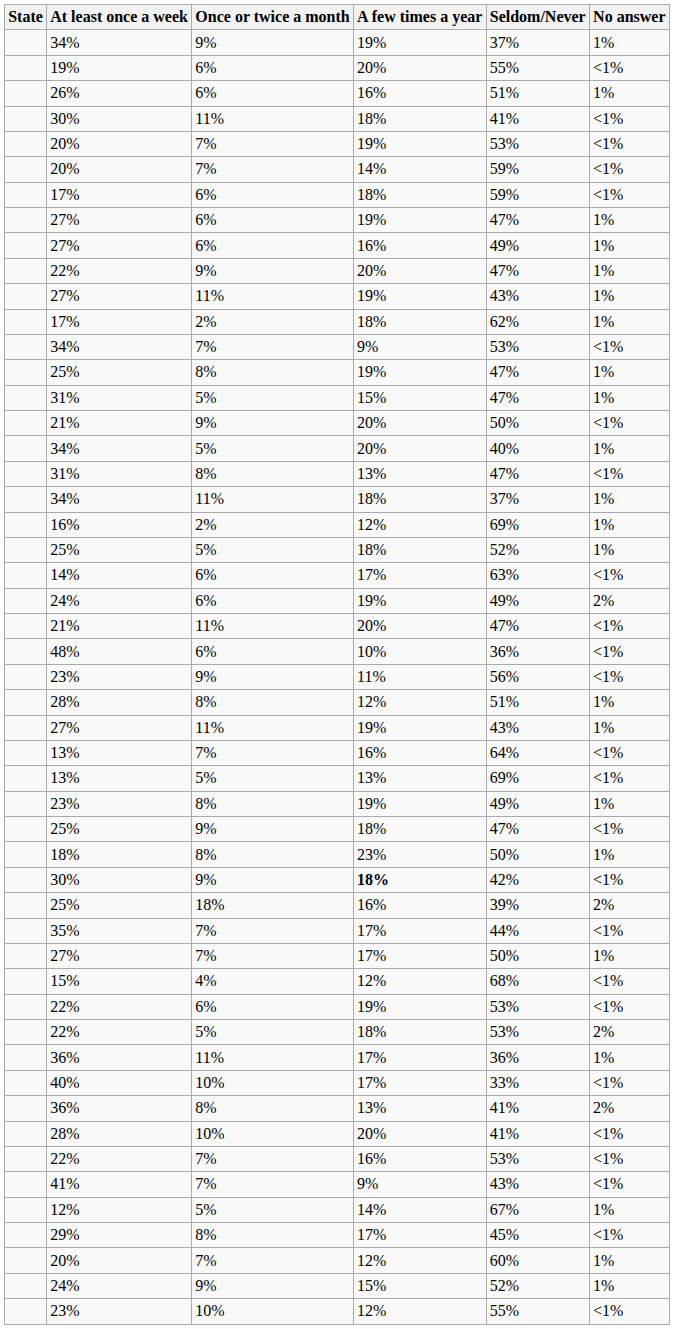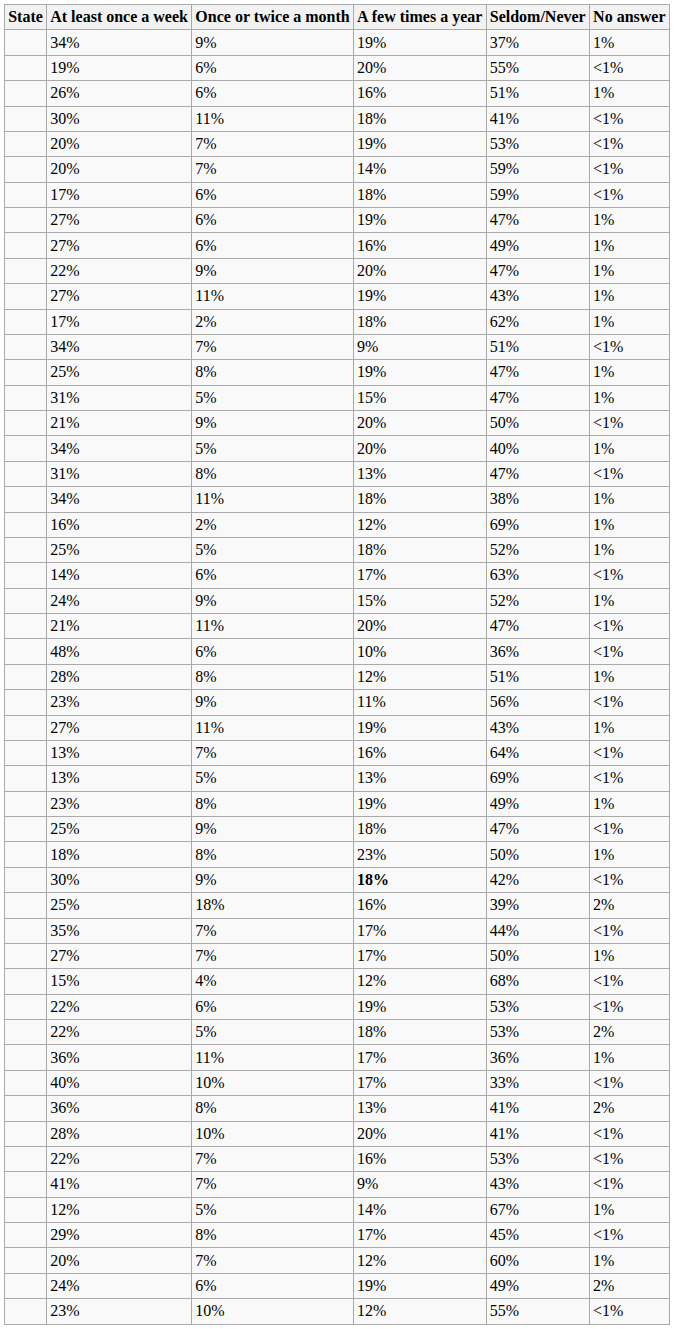 <table class="wikitable sortable sticky-table-col1 sticky-table-head mw-datatable">
 <tr>
 <th>State</th>
 <th>At least once a week</th>
 <th>Once or twice a month</th>
 <th>A few times a year</th>
 <th>Seldom/Never</th>
 <th>No answer</th>
 </tr>
 <tr>
 <td></td>
 <td>34%</td>
 <td>9%</td>
 <td>19%</td>
 <td>37%</td>
 <td>1%</td>
 </tr>
 <tr>
 <td></td>
 <td>19%</td>
 <td>6%</td>
 <td>20%</td>
 <td>55%</td>
 <td><1%</td>
 </tr>
 <tr>
 <td></td>
 <td>26%</td>
 <td>6%</td>
 <td>16%</td>
 <td>51%</td>
 <td>1%</td>
 </tr>
 <tr>
 <td></td>
 <td>30%</td>
 <td>11%</td>
 <td>18%</td>
 <td>41%</td>
 <td><1%</td>
 </tr>
 <tr>
 <td></td>
 <td>20%</td>
 <td>7%</td>
 <td>19%</td>
 <td>53%</td>
 <td><1%</td>
 </tr>
 <tr>
 <td></td>
 <td>20%</td>
 <td>7%</td>
 <td>14%</td>
 <td>59%</td>
 <td><1%</td>
 </tr>
 <tr>
 <td></td>
 <td>17%</td>
 <td>6%</td>
 <td>18%</td>
 <td>59%</td>
 <td><1%</td>
 </tr>
 <tr>
 <td></td>
 <td>27%</td>
 <td>6%</td>
 <td>19%</td>
 <td>47%</td>
 <td>1%</td>
 </tr>
 <tr>
 <td></td>
 <td>27%</td>
 <td>6%</td>
 <td>16%</td>
 <td>49%</td>
 <td>1%</td>
 </tr>
 <tr>
 <td></td>
 <td>22%</td>
 <td>9%</td>
 <td>20%</td>
 <td>47%</td>
 <td>1%</td>
 </tr>
 <tr>
 <td></td>
 <td>27%</td>
 <td>11%</td>
 <td>19%</td>
 <td>43%</td>
 <td>1%</td>
 </tr>
 <tr>
 <td></td>
 <td>17%</td>
 <td>2%</td>
 <td>18%</td>
 <td>62%</td>
 <td>1%</td>
 </tr>
 <tr>
 <td></td>
 <td>34%</td>
 <td>7%</td>
 <td>9%</td>
-<td>53%</td>
+<td>51%</td>
 <td><1%</td>
 </tr>
 <tr>
 <td></td>
 <td>25%</td>
 <td>8%</td>
 <td>19%</td>
 <td>47%</td>
 <td>1%</td>
 </tr>
 <tr>
 <td></td>
 <td>31%</td>
 <td>5%</td>
 <td>15%</td>
 <td>47%</td>
 <td>1%</td>
 </tr>
 <tr>
 <td></td>
 <td>21%</td>
 <td>9%</td>
 <td>20%</td>
 <td>50%</td>
 <td><1%</td>
 </tr>
 <tr>
 <td></td>
 <td>34%</td>
 <td>5%</td>
 <td>20%</td>
 <td>40%</td>
 <td>1%</td>
 </tr>
 <tr>
 <td></td>
 <td>31%</td>
 <td>8%</td>
 <td>13%</td>
 <td>47%</td>
 <td><1%</td>
 </tr>
 <tr>
 <td></td>
 <td>34%</td>
 <td>11%</td>
 <td>18%</td>
-<td>37%</td>
+<td>38%</td>
 <td>1%</td>
 </tr>
 <tr>
 <td></td>
 <td>16%</td>
 <td>2%</td>
 <td>12%</td>
 <td>69%</td>
 <td>1%</td>
 </tr>
 <tr>
 <td></td>
 <td>25%</td>
 <td>5%</td>
 <td>18%</td>
 <td>52%</td>
 <td>1%</td>
 </tr>
 <tr>
 <td></td>
 <td>14%</td>
 <td>6%</td>
 <td>17%</td>
 <td>63%</td>
 <td><1%</td>
 </tr>
 <tr>
 <td></td>
 <td>24%</td>
-<td>6%</td>
-<td>19%</td>
-<td>49%</td>
-<td>2%</td>
+<td>9%</td>
+<td>15%</td>
+<td>52%</td>
+<td>1%</td>
 </tr>
 <tr>
 <td></td>
 <td>21%</td>
 <td>11%</td>
 <td>20%</td>
 <td>47%</td>
 <td><1%</td>
 </tr>
 <tr>
 <td></td>
 <td>48%</td>
 <td>6%</td>
 <td>10%</td>
 <td>36%</td>
 <td><1%</td>
 </tr>
 <tr>
 <td></td>
+<td>28%</td>
+<td>8%</td>
+<td>12%</td>
+<td>51%</td>
+<td>1%</td>
+</tr>
+<tr>
+<td></td>
 <td>23%</td>
 <td>9%</td>
 <td>11%</td>
 <td>56%</td>
 <td><1%</td>
-</tr>
-<tr>
-<td></td>
-<td>28%</td>
-<td>8%</td>
-<td>12%</td>
-<td>51%</td>
-<td>1%</td>
 </tr>
 <tr>
 <td></td>
 <td>27%</td>
 <td>11%</td>
 <td>19%</td>
 <td>43%</td>
 <td>1%</td>
 </tr>
 <tr>
 <td></td>
 <td>13%</td>
 <td>7%</td>
 <td>16%</td>
 <td>64%</td>
 <td><1%</td>
 </tr>
 <tr>
 <td></td>
 <td>13%</td>
 <td>5%</td>
 <td>13%</td>
 <td>69%</td>
 <td><1%</td>
 </tr>
 <tr>
 <td></td>
 <td>23%</td>
 <td>8%</td>
 <td>19%</td>
 <td>49%</td>
 <td>1%</td>
 </tr>
 <tr>
 <td></td>
 <td>25%</td>
 <td>9%</td>
 <td>18%</td>
 <td>47%</td>
 <td><1%</td>
 </tr>
 <tr>
 <td></td>
 <td>18%</td>
 <td>8%</td>
 <td>23%</td>
 <td>50%</td>
 <td>1%</td>
 </tr>
 <tr>
 <td></td>
 <td>30%</td>
 <td>9%</td>
 <td><strong>18%</strong></td>
 <td>42%</td>
 <td><1%</td>
 </tr>
 <tr>
 <td></td>
 <td>25%</td>
 <td>18%</td>
 <td>16%</td>
 <td>39%</td>
 <td>2%</td>
 </tr>
 <tr>
 <td></td>
 <td>35%</td>
 <td>7%</td>
 <td>17%</td>
 <td>44%</td>
 <td><1%</td>
 </tr>
 <tr>
 <td></td>
 <td>27%</td>
 <td>7%</td>
 <td>17%</td>
 <td>50%</td>
 <td>1%</td>
 </tr>
 <tr>
 <td></td>
 <td>15%</td>
 <td>4%</td>
 <td>12%</td>
 <td>68%</td>
 <td><1%</td>
 </tr>
 <tr>
 <td></td>
 <td>22%</td>
 <td>6%</td>
 <td>19%</td>
 <td>53%</td>
 <td><1%</td>
 </tr>
 <tr>
 <td></td>
 <td>22%</td>
 <td>5%</td>
 <td>18%</td>
 <td>53%</td>
 <td>2%</td>
 </tr>
 <tr>
 <td></td>
 <td>36%</td>
 <td>11%</td>
 <td>17%</td>
 <td>36%</td>
 <td>1%</td>
 </tr>
 <tr>
 <td></td>
 <td>40%</td>
 <td>10%</td>
 <td>17%</td>
 <td>33%</td>
 <td><1%</td>
 </tr>
 <tr>
 <td></td>
 <td>36%</td>
 <td>8%</td>
 <td>13%</td>
 <td>41%</td>
 <td>2%</td>
 </tr>
 <tr>
 <td></td>
 <td>28%</td>
 <td>10%</td>
 <td>20%</td>
 <td>41%</td>
 <td><1%</td>
 </tr>
 <tr>
 <td></td>
 <td>22%</td>
 <td>7%</td>
 <td>16%</td>
 <td>53%</td>
 <td><1%</td>
 </tr>
 <tr>
 <td></td>
 <td>41%</td>
 <td>7%</td>
 <td>9%</td>
 <td>43%</td>
 <td><1%</td>
 </tr>
 <tr>
 <td></td>
 <td>12%</td>
 <td>5%</td>
 <td>14%</td>
 <td>67%</td>
 <td>1%</td>
 </tr>
 <tr>
 <td></td>
 <td>29%</td>
 <td>8%</td>
 <td>17%</td>
 <td>45%</td>
 <td><1%</td>
 </tr>
 <tr>
 <td></td>
 <td>20%</td>
 <td>7%</td>
 <td>12%</td>
 <td>60%</td>
 <td>1%</td>
 </tr>
 <tr>
 <td></td>
 <td>24%</td>
-<td>9%</td>
-<td>15%</td>
-<td>52%</td>
-<td>1%</td>
+<td>6%</td>
+<td>19%</td>
+<td>49%</td>
+<td>2%</td>
 </tr>
 <tr>
 <td></td>
 <td>23%</td>
 <td>10%</td>
 <td>12%</td>
 <td>55%</td>
 <td><1%</td>
 </tr>
 </table>
